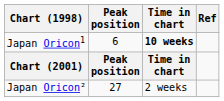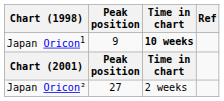 <table class="wikitable">
 <tr>
 <th>Chart (1998)</th>
 <th>Peak<br>position</th>
 <th>Time in<br>chart</th>
 <th>Ref</th>
 </tr>
 <tr>
 <td>Japan <a href='#'>Oricon</a><sup>1</sup></td>
-<td align="center">6</td>
+<td align="center">9</td>
 <td><strong>10 weeks</strong></td>
 <td></td>
 </tr>
 <tr>
 <th>Chart (2001)</th>
 <th>Peak<br>position</th>
 <th>Time in<br>chart</th>
 </tr>
 <tr>
 <td>Japan <a href='#'>Oricon</a>²</td>
 <td align="center">27</td>
 <td>2 weeks</td>
 <td></td>
 </tr>
 </table>
